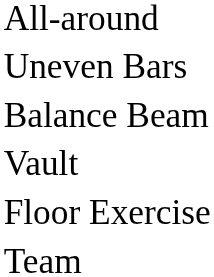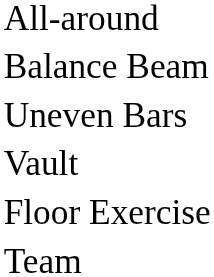 <table>
 <tr>
 <td>All-around</td>
 <td></td>
 <td></td>
 <td></td>
 </tr>
 <tr>
-<td>Uneven Bars</td>
+<td>Balance Beam</td>
 <td></td>
 <td></td>
 <td></td>
 </tr>
 <tr>
-<td>Balance Beam</td>
+<td>Uneven Bars</td>
 <td></td>
 <td></td>
 <td></td>
 </tr>
 <tr>
 <td>Vault</td>
 <td></td>
 <td></td>
 <td></td>
 </tr>
 <tr>
 <td>Floor Exercise</td>
 <td></td>
 <td></td>
 <td></td>
 </tr>
 <tr>
 <td>Team</td>
 <td></td>
 <td></td>
 <td></td>
 </tr>
 </table>
